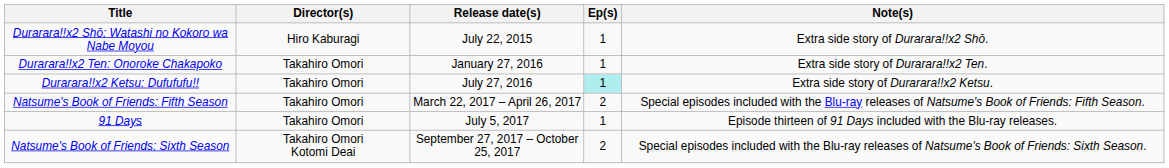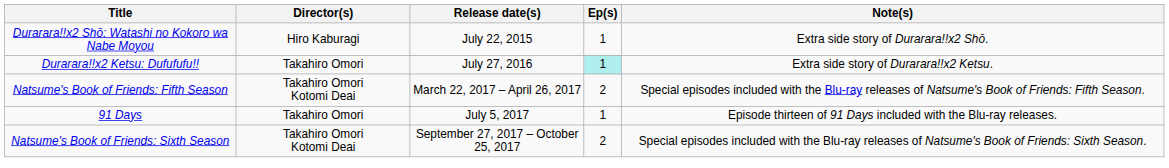 <table class="wikitable sortable" style="text-align:center; margin=auto; ">
 <tr>
 <th scope="col" width=20%>Title</th>
 <th scope="col" width=15%>Director(s)</th>
 <th scope="col" width=15%>Release date(s)</th>
 <th scope="col" class="unsortable">Ep(s)</th>
 <th>Note(s)</th>
 </tr>
 <tr>
 <td><em><a href='#'>Durarara!!x2 Shō: Watashi no Kokoro wa Nabe Moyou</a></em></td>
 <td>Hiro Kaburagi</td>
 <td>July 22, 2015</td>
 <td>1</td>
 <td>Extra side story of <em>Durarara!!x2 Shō</em>.</td>
 </tr>
 <tr>
-<td><em><a href='#'>Durarara!!x2 Ten: Onoroke Chakapoko</a></em></td>
-<td>Takahiro Omori</td>
-<td>January 27, 2016</td>
-<td>1</td>
-<td>Extra side story of <em>Durarara!!x2 Ten</em>.</td>
-</tr>
-<tr>
 <td><em><a href='#'>Durarara!!x2 Ketsu: Dufufufu!!</a></em></td>
 <td>Takahiro Omori</td>
 <td>July 27, 2016</td>
 <td style="background: paleturquoise;">1</td>
 <td>Extra side story of <em>Durarara!!x2 Ketsu</em>.</td>
 </tr>
 <tr>
 <td><em><a href='#'>Natsume's Book of Friends: Fifth Season</a></em></td>
-<td>Takahiro Omori</td>
+<td>Takahiro Omori <br>Kotomi Deai</td>
 <td>March 22, 2017 – April 26, 2017</td>
 <td>2</td>
 <td>Special episodes included with the <a href='#'>Blu-ray</a> releases of <em>Natsume's Book of Friends: Fifth Season</em>.</td>
 </tr>
 <tr>
 <td><em><a href='#'>91 Days</a></em></td>
 <td>Takahiro Omori</td>
 <td>July 5, 2017</td>
 <td>1</td>
 <td>Episode thirteen of <em>91 Days</em> included with the Blu-ray releases.</td>
 </tr>
 <tr>
 <td><em><a href='#'>Natsume's Book of Friends: Sixth Season</a></em></td>
 <td>Takahiro Omori <br>Kotomi Deai</td>
 <td>September 27, 2017 – October 25, 2017</td>
 <td>2</td>
 <td>Special episodes included with the Blu-ray releases of <em>Natsume's Book of Friends: Sixth Season</em>.</td>
 </tr>
 </table>
